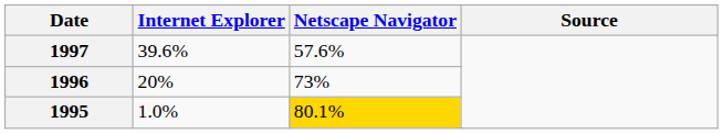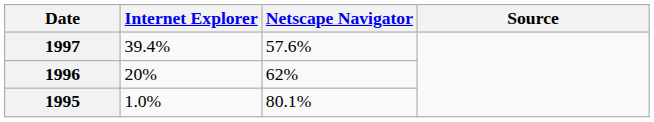 <table class="wikitable plainrowheaders" style="width: auto; table-layout: fixed;">
 <tr>
 <th scope="col" style="width:18%">Date</th>
 <th scope="col"><a href='#'>Internet Explorer</a></th>
 <th scope="col"><a href='#'>Netscape Navigator</a></th>
 <th scope="col" style="width:36%">Source</th>
 </tr>
 <tr>
 <th scope="row">1997</th>
-<td>39.6%</td>
+<td>39.4%</td>
 <td>57.6%</td>
 <td rowspan="3"></td>
 </tr>
 <tr>
 <th scope="row">1996</th>
 <td>20%</td>
-<td>73%</td>
+<td>62%</td>
 </tr>
 <tr>
 <th scope="row">1995</th>
 <td>1.0%</td>
-<td style="background: gold;">80.1%</td>
+<td>80.1%</td>
 </tr>
 </table>
